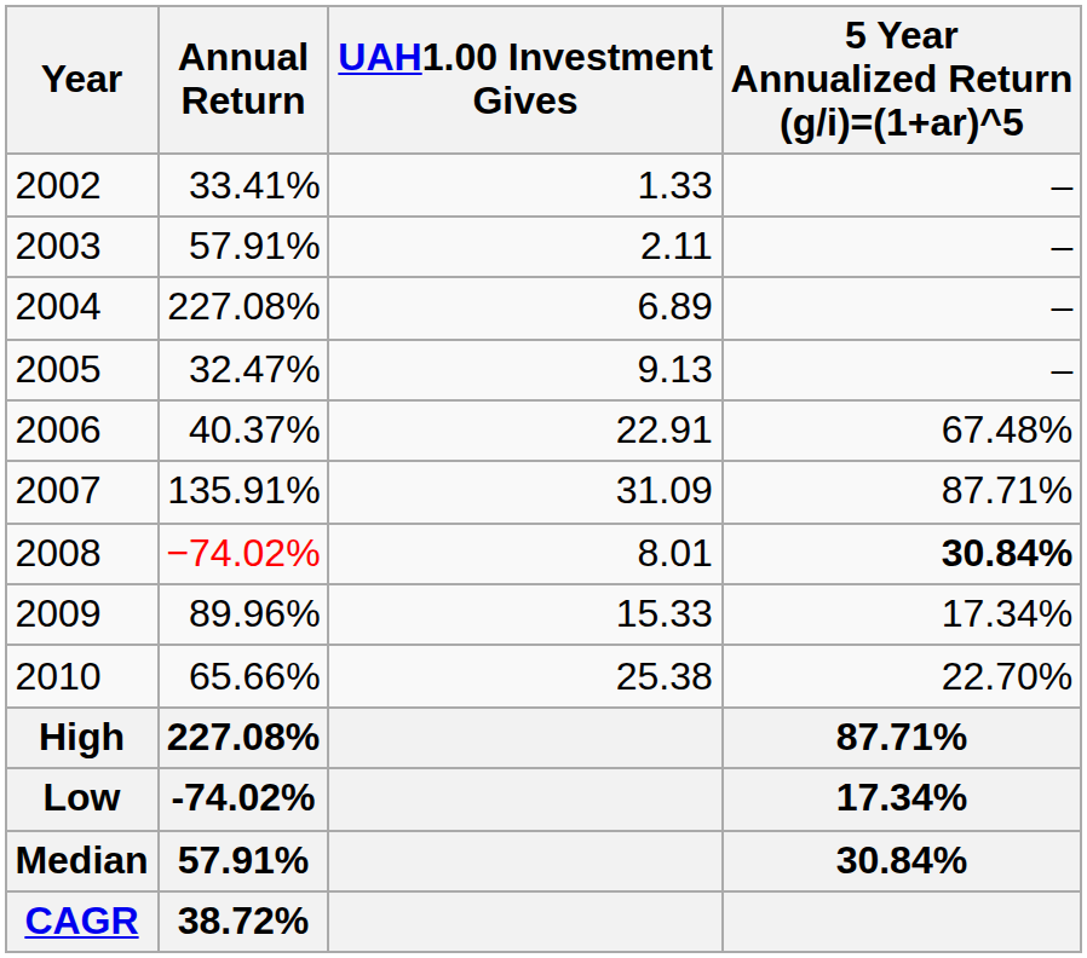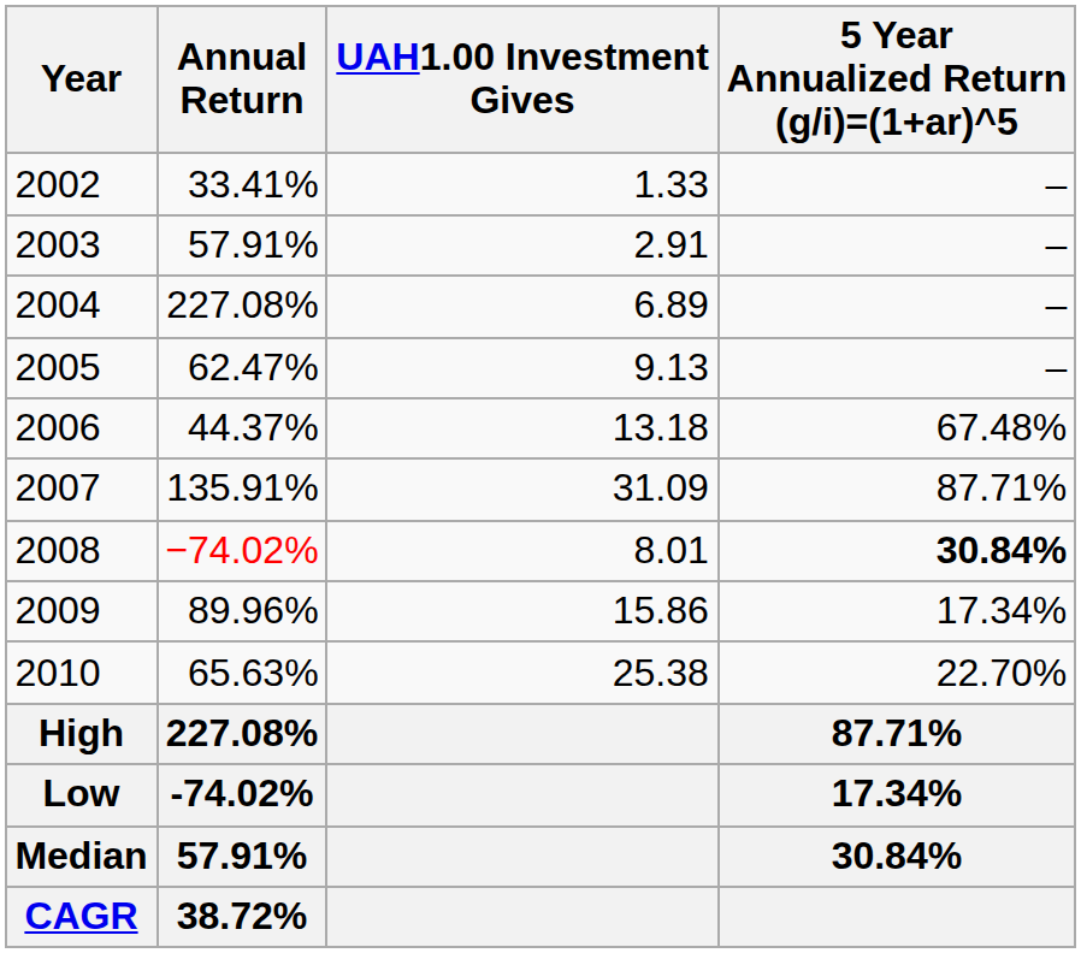 <table class="wikitable sortable">
 <tr>
 <th>Year</th>
 <th>Annual<br>Return</th>
 <th><a href='#'>UAH</a>1.00 Investment<br>Gives</th>
 <th>5 Year<br>Annualized Return<br>(g/i)=(1+ar)^5</th>
 </tr>
 <tr>
 <td>2002</td>
 <td align="right">33.41%</td>
 <td align="right">1.33</td>
 <td align="right">–</td>
 </tr>
 <tr>
 <td>2003</td>
 <td align="right">57.91%</td>
-<td align="right">2.11</td>
+<td align="right">2.91</td>
 <td align="right">–</td>
 </tr>
 <tr>
 <td>2004</td>
 <td align="right">227.08%</td>
 <td align="right">6.89</td>
 <td align="right">–</td>
 </tr>
 <tr>
 <td>2005</td>
-<td align="right">32.47%</td>
+<td align="right">62.47%</td>
 <td align="right">9.13</td>
 <td align="right">–</td>
 </tr>
 <tr>
 <td>2006</td>
-<td align="right">40.37%</td>
-<td align="right">22.91</td>
+<td align="right">44.37%</td>
+<td align="right">13.18</td>
 <td align="right">67.48%</td>
 </tr>
 <tr>
 <td>2007</td>
 <td align="right">135.91%</td>
 <td align="right">31.09</td>
 <td align="right">87.71%</td>
 </tr>
 <tr>
 <td>2008</td>
 <td align="right" style="color:red">−74.02%</td>
 <td align="right">8.01</td>
 <td align="right"><strong>30.84%</strong></td>
 </tr>
 <tr>
 <td>2009</td>
 <td align="right">89.96%</td>
-<td align="right">15.33</td>
+<td align="right">15.86</td>
 <td align="right">17.34%</td>
 </tr>
 <tr>
 <td>2010</td>
-<td align="right">65.66%</td>
+<td align="right">65.63%</td>
 <td align="right">25.38</td>
 <td align="right">22.70%</td>
 </tr>
 <tr>
 <th>High</th>
 <th align="right">227.08%</th>
 <th align="right"></th>
 <th align="right">87.71%</th>
 </tr>
 <tr>
 <th>Low</th>
 <th align="right">-74.02%</th>
 <th align="right"></th>
 <th align="right">17.34%</th>
 </tr>
 <tr>
 <th>Median</th>
 <th align="right">57.91%</th>
 <th> </th>
 <th>30.84%</th>
 </tr>
 <tr>
 <th><a href='#'>CAGR</a></th>
 <th align="right">38.72%</th>
 <th> </th>
 <th> </th>
 </tr>
 </table>
